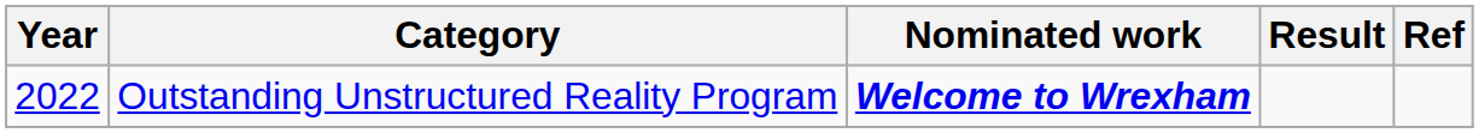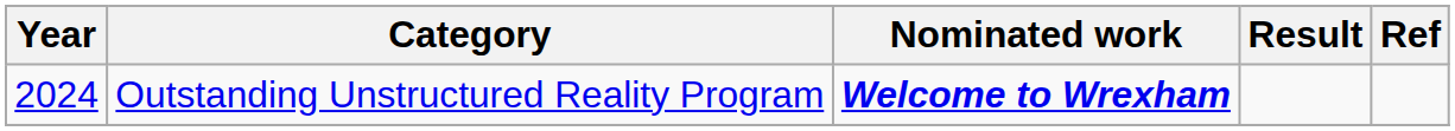 <table class="wikitable">
 <tr>
 <th>Year</th>
 <th>Category</th>
 <th>Nominated work</th>
 <th>Result</th>
 <th>Ref</th>
 </tr>
 <tr>
-<td><a href='#'>2022</a></td>
+<td><a href='#'>2024</a></td>
 <td><a href='#'>Outstanding Unstructured Reality Program</a></td>
 <td><strong><em><a href='#'>Welcome to Wrexham</a></em></strong></td>
 <td></td>
 <td></td>
 </tr>
 <tr>
 </tr>
 </table>
